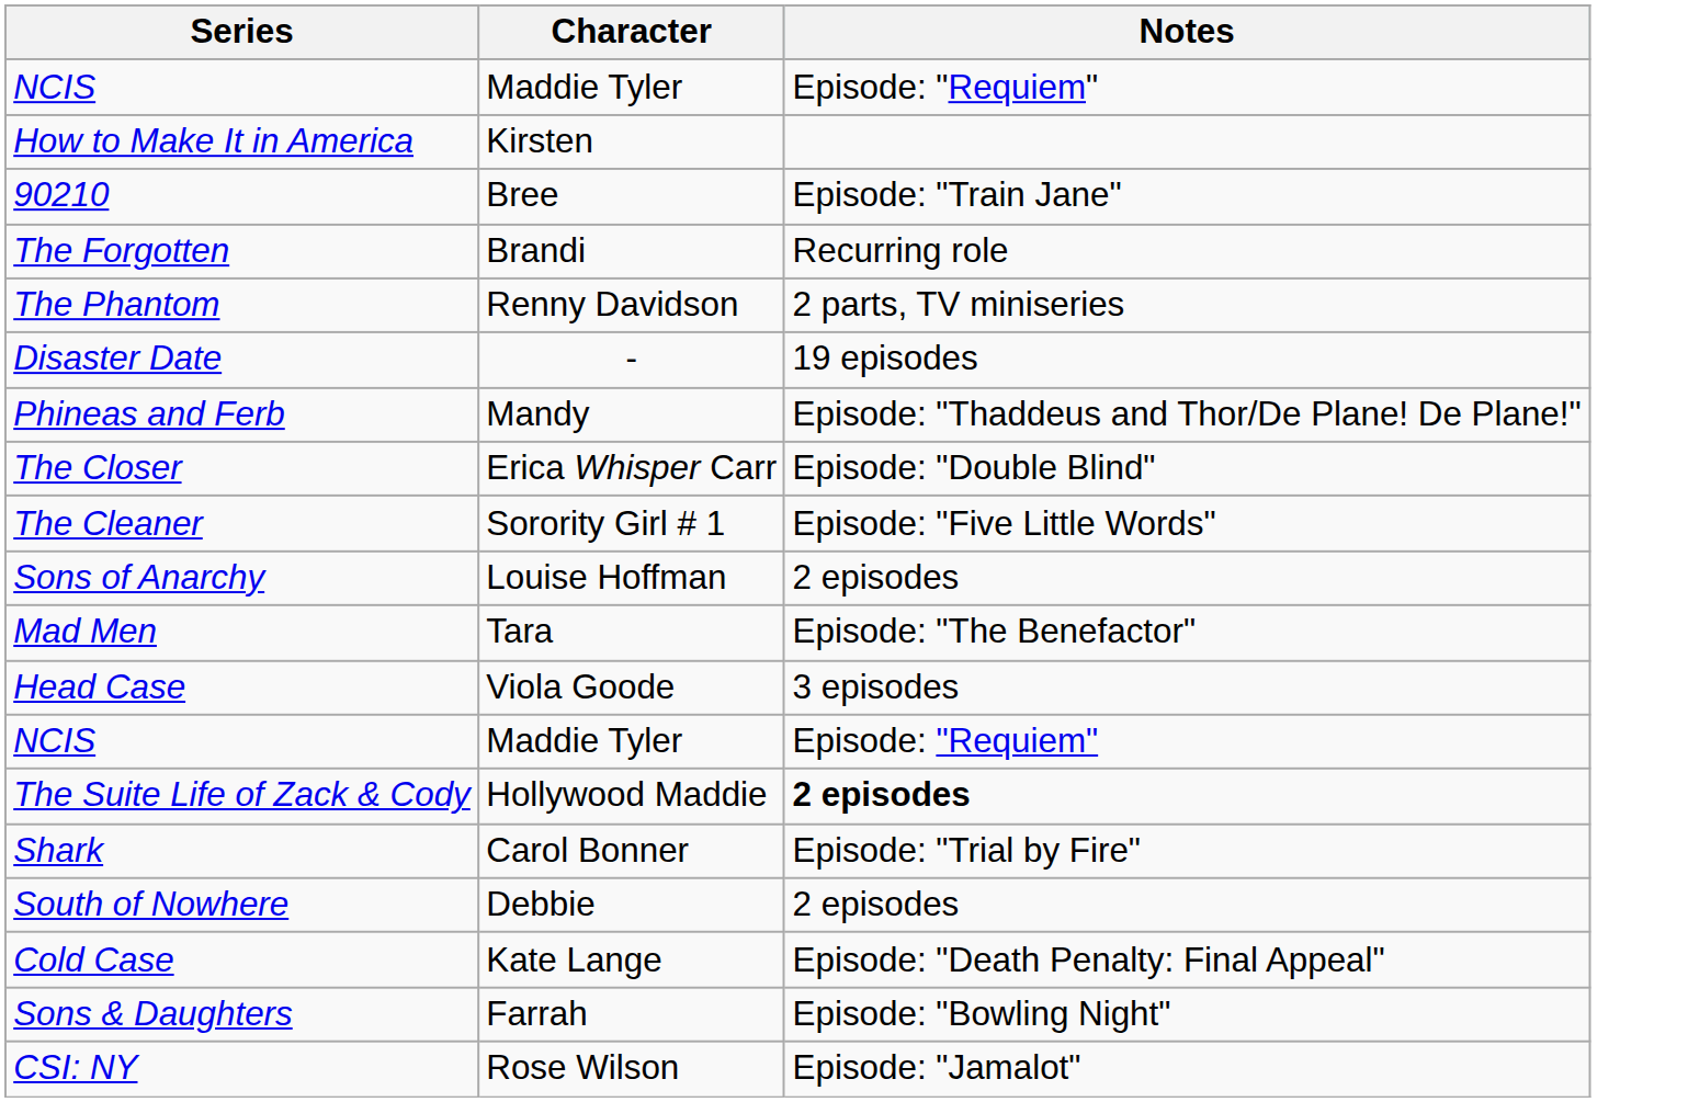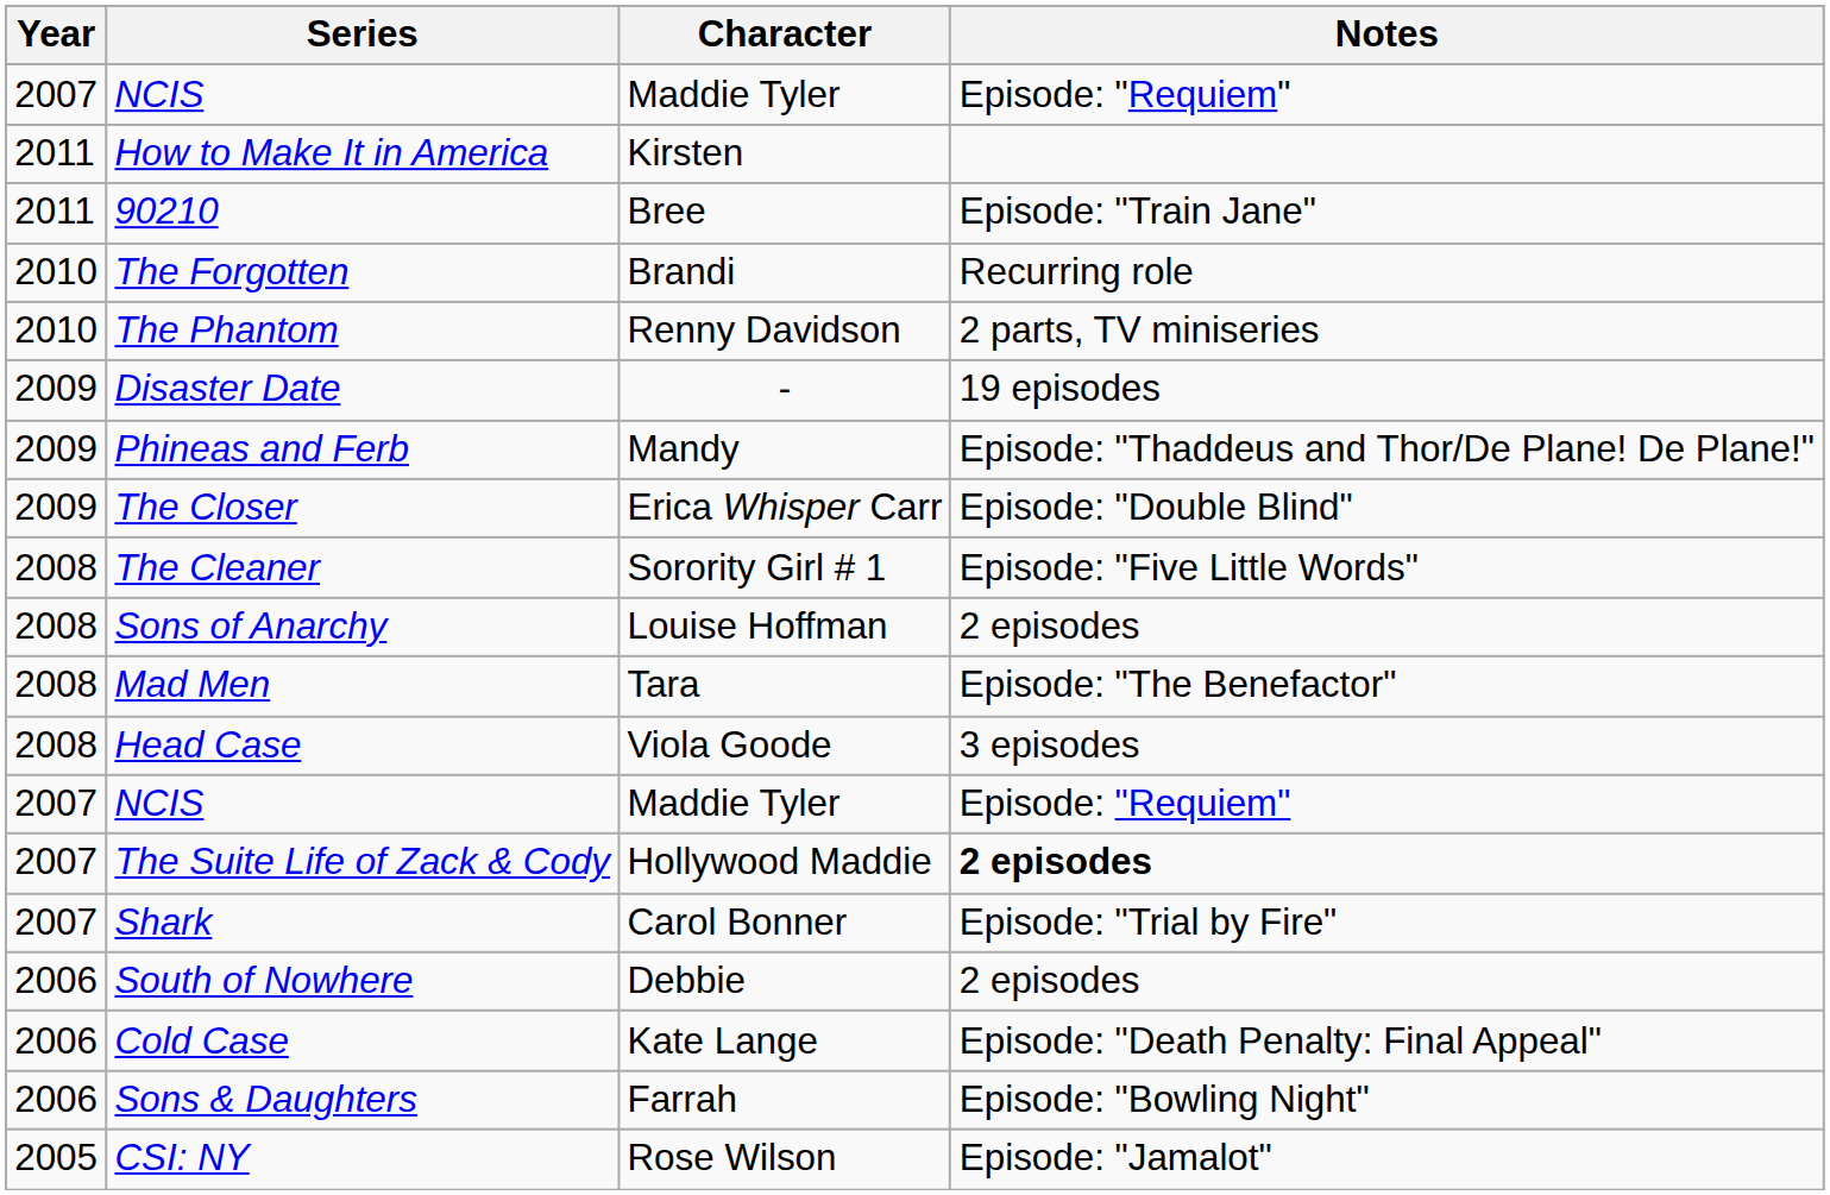 <table class="wikitable">
 <tr style="background:LightBlue; text-align:center;">
+<th>Year</th>
 <th>Series</th>
 <th>Character</th>
 <th>Notes</th>
 </tr>
 <tr>
+<td>2007</td>
 <td><em><a href='#'>NCIS</a></em></td>
 <td>Maddie Tyler</td>
 <td>Episode: "<a href='#'>Requiem</a>"</td>
 </tr>
 <tr>
+<td>2011</td>
 <td><em><a href='#'>How to Make It in America</a></em></td>
 <td>Kirsten</td>
 <td></td>
 </tr>
 <tr>
+<td>2011</td>
 <td><em><a href='#'>90210</a></em></td>
 <td>Bree</td>
 <td>Episode: "Train Jane"</td>
 </tr>
 <tr>
+<td>2010</td>
 <td><em><a href='#'>The Forgotten</a></em></td>
 <td>Brandi</td>
 <td>Recurring role</td>
 </tr>
 <tr>
+<td>2010</td>
 <td><em><a href='#'>The Phantom</a></em></td>
 <td>Renny Davidson</td>
 <td>2 parts, TV miniseries</td>
 </tr>
 <tr>
+<td>2009</td>
 <td><em><a href='#'>Disaster Date</a></em></td>
 <td style="text-align:center;">-</td>
 <td>19 episodes</td>
 </tr>
 <tr>
+<td>2009</td>
 <td><em><a href='#'>Phineas and Ferb</a></em></td>
 <td>Mandy</td>
 <td>Episode: "Thaddeus and Thor/De Plane! De Plane!"</td>
 </tr>
 <tr>
+<td>2009</td>
 <td><em><a href='#'>The Closer</a></em></td>
 <td>Erica <em>Whisper</em> Carr</td>
 <td>Episode: "Double Blind"</td>
 </tr>
 <tr>
+<td>2008</td>
 <td><em><a href='#'>The Cleaner</a></em></td>
 <td>Sorority Girl # 1</td>
 <td>Episode: "Five Little Words"</td>
 </tr>
 <tr>
+<td>2008</td>
 <td><em><a href='#'>Sons of Anarchy</a></em></td>
 <td>Louise Hoffman</td>
 <td>2 episodes</td>
 </tr>
 <tr>
+<td>2008</td>
 <td><em><a href='#'>Mad Men</a></em></td>
 <td>Tara</td>
 <td>Episode: "The Benefactor"</td>
 </tr>
 <tr>
+<td>2008</td>
 <td><em><a href='#'>Head Case</a></em></td>
 <td>Viola Goode</td>
 <td>3 episodes</td>
 </tr>
 <tr>
+<td>2007</td>
 <td><em><a href='#'>NCIS</a></em></td>
 <td>Maddie Tyler</td>
 <td>Episode: <a href='#'>"Requiem"</a></td>
 </tr>
 <tr>
+<td>2007</td>
 <td><em><a href='#'>The Suite Life of Zack & Cody</a></em></td>
 <td>Hollywood Maddie</td>
 <td><strong>2 episodes</strong></td>
 </tr>
 <tr>
+<td>2007</td>
 <td><em><a href='#'>Shark</a></em></td>
 <td>Carol Bonner</td>
 <td>Episode: "Trial by Fire"</td>
 </tr>
 <tr>
+<td>2006</td>
 <td><em><a href='#'>South of Nowhere</a></em></td>
 <td>Debbie</td>
 <td>2 episodes</td>
 </tr>
 <tr>
+<td>2006</td>
 <td><em><a href='#'>Cold Case</a></em></td>
 <td>Kate Lange</td>
 <td>Episode: "Death Penalty: Final Appeal"</td>
 </tr>
 <tr>
+<td>2006</td>
 <td><em><a href='#'>Sons & Daughters</a></em></td>
 <td>Farrah</td>
 <td>Episode: "Bowling Night"</td>
 </tr>
 <tr>
+<td>2005</td>
 <td><em><a href='#'>CSI: NY</a></em></td>
 <td>Rose Wilson</td>
 <td>Episode: "Jamalot"</td>
 </tr>
 </table>
